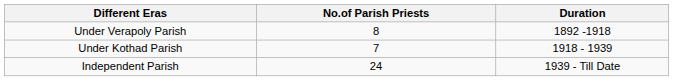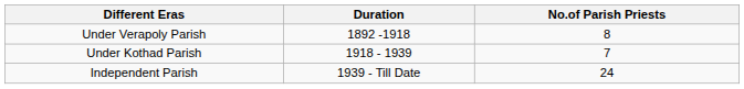 <table class="wikitable" style="width: 60%">
 <tr>
 <th>Different Eras</th>
+<th>Duration</th>
 <th>No.of Parish Priests</th>
-<th>Duration</th>
 </tr>
 <tr>
 <td align=center>Under Verapoly Parish</td>
+<td align=center>1892 -1918</td>
 <td align=center>8</td>
-<td align=center>1892 -1918</td>
 </tr>
 <tr>
 <td align=center>Under Kothad Parish</td>
+<td align=center>1918 - 1939</td>
 <td align=center>7</td>
-<td align=center>1918 - 1939</td>
 </tr>
 <tr>
 <td align=center>Independent Parish</td>
+<td align=center>1939 - Till Date</td>
 <td align=center>24</td>
-<td align=center>1939 - Till Date</td>
 </tr>
 </table>
